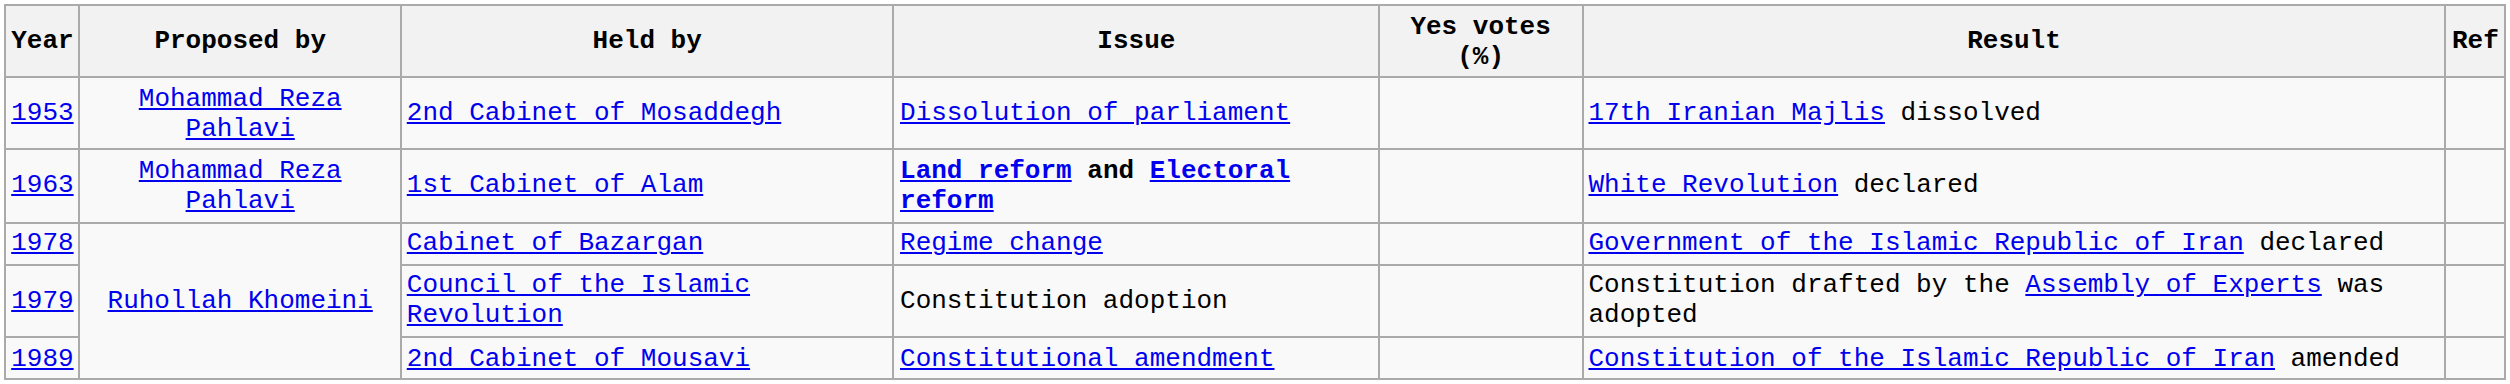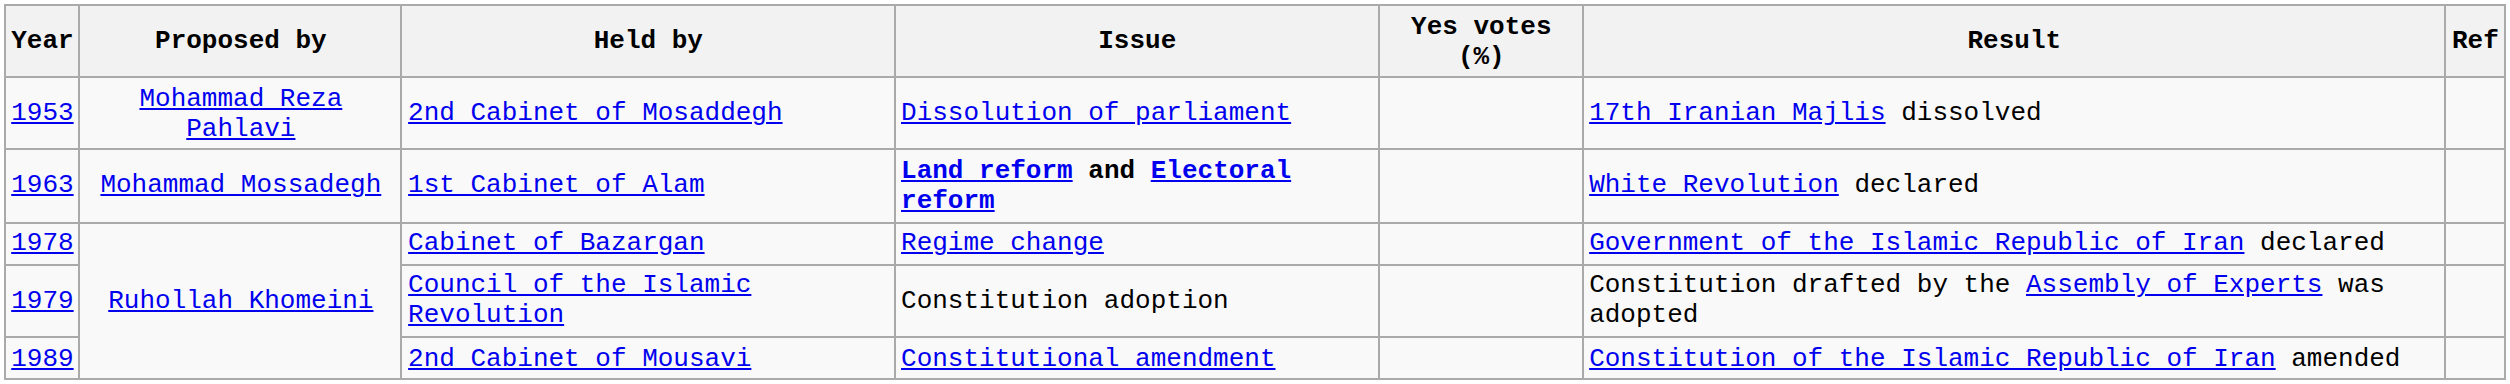 <table class="wikitable" style=text-align:center>
 <tr>
 <th>Year</th>
 <th>Proposed by</th>
 <th>Held by</th>
 <th>Issue</th>
 <th>Yes votes (%)</th>
 <th>Result</th>
 <th>Ref</th>
 </tr>
 <tr>
 <td><a href='#'>1953</a></td>
 <td><a href='#'>Mohammad Reza Pahlavi</a></td>
 <td align="left"><a href='#'>2nd Cabinet of Mosaddegh</a></td>
 <td align="left"><a href='#'>Dissolution of parliament</a></td>
 <td></td>
 <td align="left"><a href='#'>17th Iranian Majlis</a> dissolved</td>
 <td></td>
 </tr>
 <tr>
 <td><a href='#'>1963</a></td>
-<td><a href='#'>Mohammad Reza Pahlavi</a></td>
+<td><a href='#'>Mohammad Mossadegh</a></td>
 <td align="left"><a href='#'>1st Cabinet of Alam</a></td>
 <td align="left"><strong><a href='#'>Land reform</a> and <a href='#'>Electoral reform</a></strong></td>
 <td></td>
 <td align="left"><a href='#'>White Revolution</a> declared</td>
 <td></td>
 </tr>
 <tr>
 <td><a href='#'>1978</a></td>
 <td rowspan=3><a href='#'>Ruhollah Khomeini</a></td>
 <td align="left"><a href='#'>Cabinet of Bazargan</a></td>
 <td align="left"><a href='#'>Regime change</a></td>
 <td></td>
 <td align="left"><a href='#'>Government of the Islamic Republic of Iran</a> declared</td>
 <td></td>
 </tr>
 <tr>
 <td><a href='#'>1979</a></td>
 <td align="left"><a href='#'>Council of the Islamic Revolution</a></td>
 <td align="left">Constitution adoption</td>
 <td></td>
 <td align="left">Constitution drafted by the <a href='#'>Assembly of Experts</a> was adopted</td>
 <td></td>
 </tr>
 <tr>
 <td><a href='#'>1989</a></td>
 <td align="left"><a href='#'>2nd Cabinet of Mousavi</a></td>
 <td align="left"><a href='#'>Constitutional amendment</a></td>
 <td></td>
 <td align="left"><a href='#'>Constitution of the Islamic Republic of Iran</a> amended</td>
 <td></td>
 </tr>
 <tr>
 </tr>
 </table>
